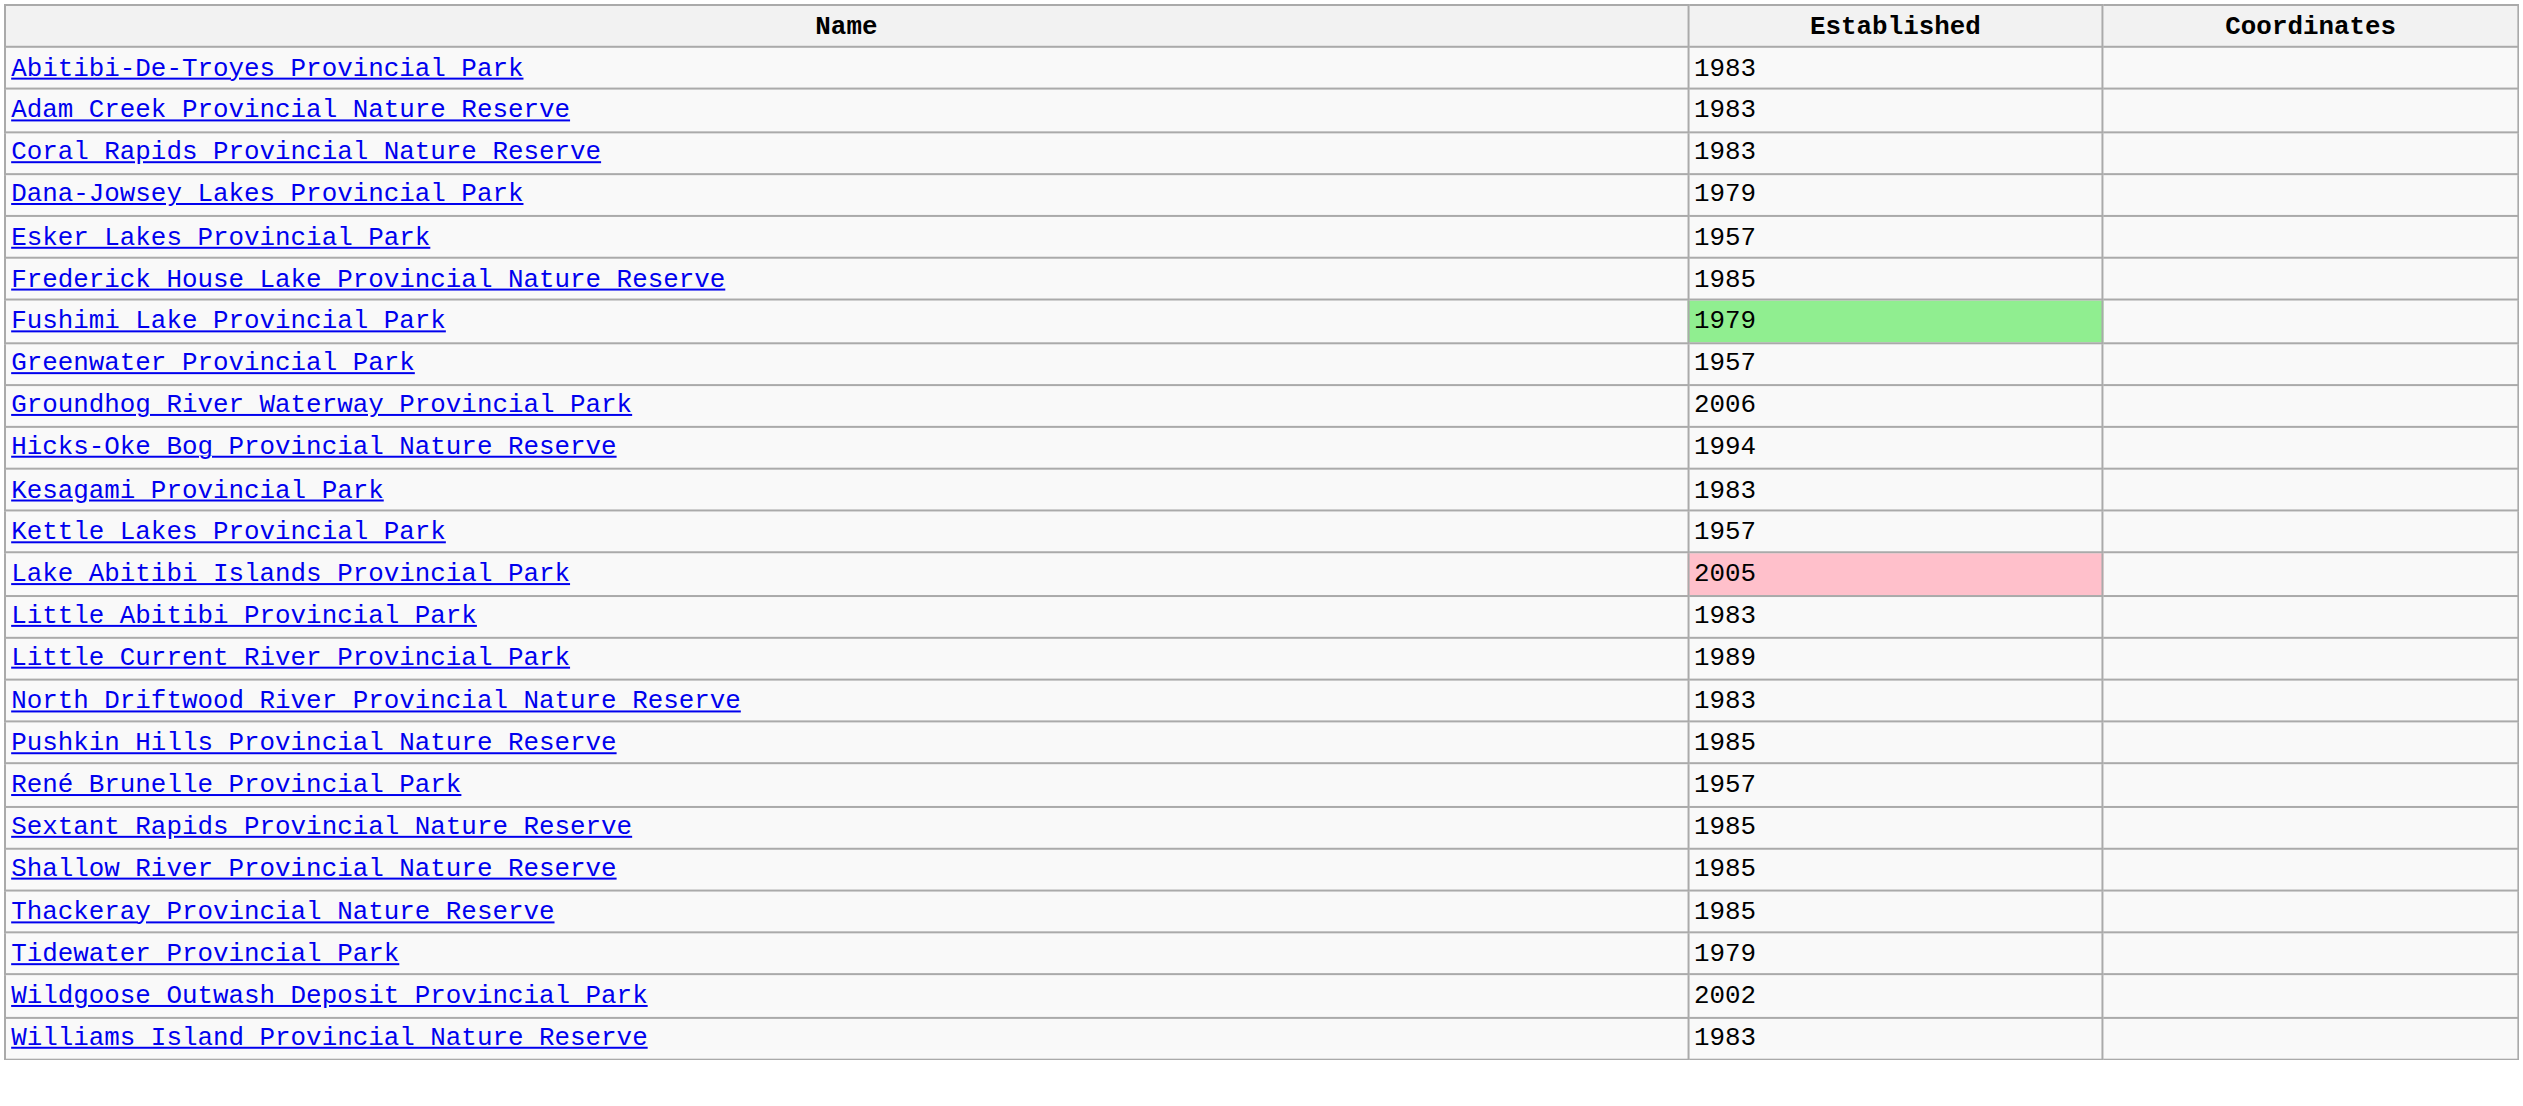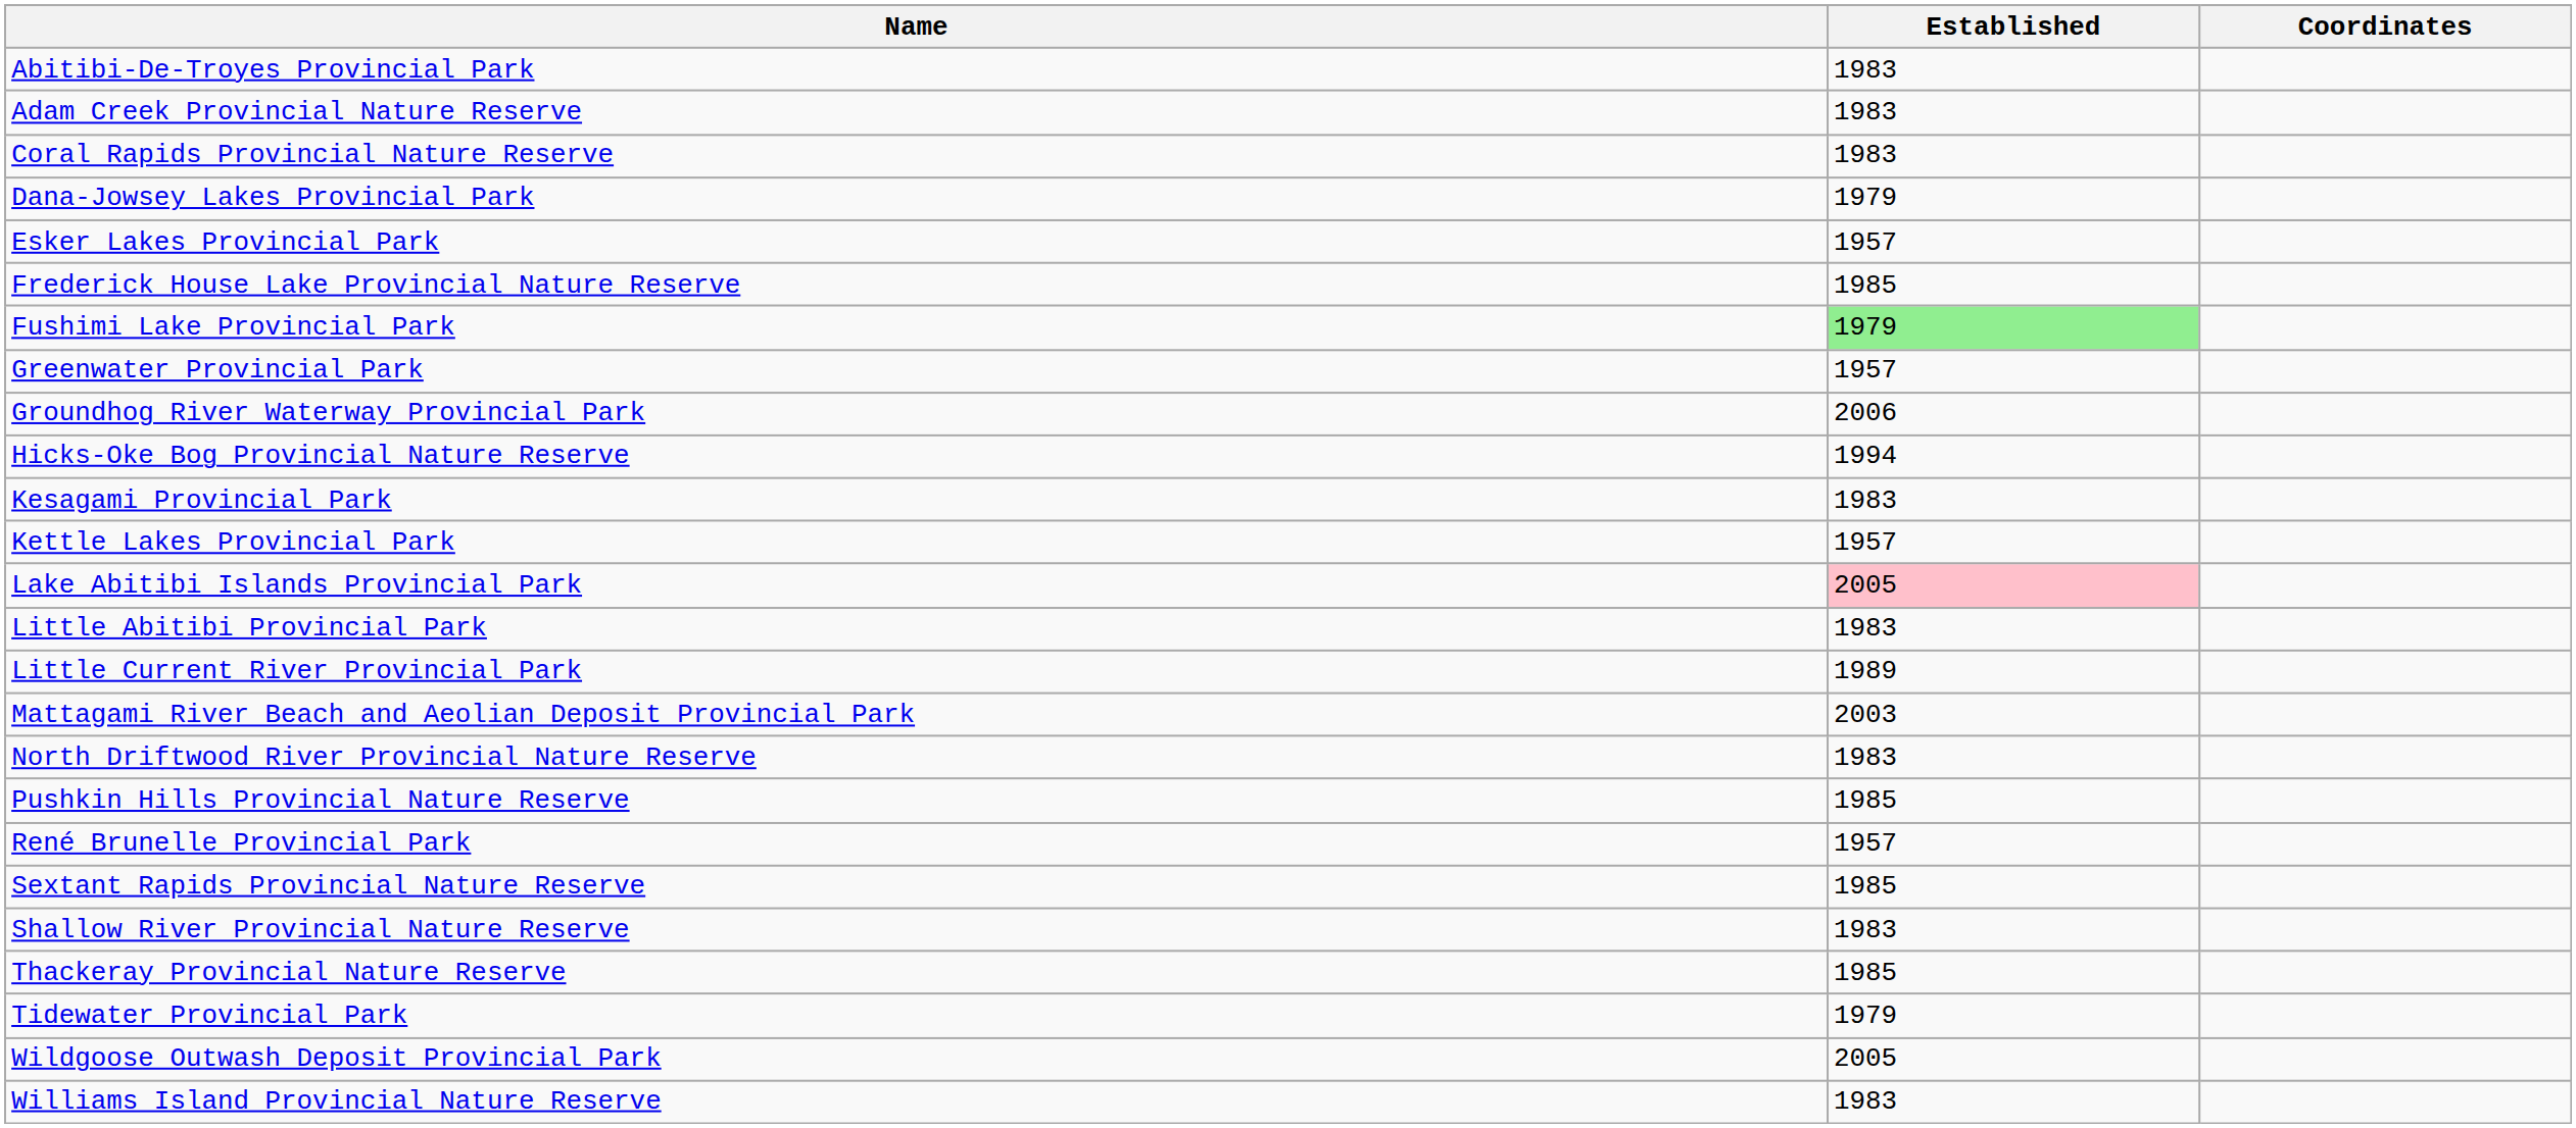 <table class='wikitable sortable' style="width:100%">
 <tr>
 <th>Name</th>
 <th>Established</th>
 <th>Coordinates</th>
 </tr>
 <tr>
 <td><a href='#'>Abitibi-De-Troyes Provincial Park</a></td>
 <td>1983</td>
 <td></td>
 </tr>
 <tr>
 <td><a href='#'>Adam Creek Provincial Nature Reserve</a></td>
 <td>1983</td>
 <td></td>
 </tr>
 <tr>
 <td><a href='#'>Coral Rapids Provincial Nature Reserve</a></td>
 <td>1983</td>
 <td></td>
 </tr>
 <tr>
 <td><a href='#'>Dana-Jowsey Lakes Provincial Park</a></td>
 <td>1979</td>
 <td></td>
 </tr>
 <tr>
 <td><a href='#'>Esker Lakes Provincial Park</a></td>
 <td>1957</td>
 <td></td>
 </tr>
 <tr>
 <td><a href='#'>Frederick House Lake Provincial Nature Reserve</a></td>
 <td>1985</td>
 <td></td>
 </tr>
 <tr>
 <td><a href='#'>Fushimi Lake Provincial Park</a></td>
 <td style="background: lightgreen;">1979</td>
 <td></td>
 </tr>
 <tr>
 <td><a href='#'>Greenwater Provincial Park</a></td>
 <td>1957</td>
 <td></td>
 </tr>
 <tr>
 <td><a href='#'>Groundhog River Waterway Provincial Park</a></td>
 <td>2006</td>
 <td></td>
 </tr>
 <tr>
 <td><a href='#'>Hicks-Oke Bog Provincial Nature Reserve</a></td>
 <td>1994</td>
 <td></td>
 </tr>
 <tr>
 <td><a href='#'>Kesagami Provincial Park</a></td>
 <td>1983</td>
 <td></td>
 </tr>
 <tr>
 <td><a href='#'>Kettle Lakes Provincial Park</a></td>
 <td>1957</td>
 <td></td>
 </tr>
 <tr>
 <td><a href='#'>Lake Abitibi Islands Provincial Park</a></td>
 <td style="background: pink;">2005</td>
 <td></td>
 </tr>
 <tr>
 <td><a href='#'>Little Abitibi Provincial Park</a></td>
 <td>1983</td>
 <td></td>
 </tr>
 <tr>
 <td><a href='#'>Little Current River Provincial Park</a></td>
 <td>1989</td>
 <td></td>
 </tr>
 <tr>
+<td><a href='#'>Mattagami River Beach and Aeolian Deposit Provincial Park</a></td>
+<td>2003</td>
+<td></td>
+</tr>
+<tr>
 <td><a href='#'>North Driftwood River Provincial Nature Reserve</a></td>
 <td>1983</td>
 <td></td>
 </tr>
 <tr>
 <td><a href='#'>Pushkin Hills Provincial Nature Reserve</a></td>
 <td>1985</td>
 <td></td>
 </tr>
 <tr>
 <td><a href='#'>René Brunelle Provincial Park</a></td>
 <td>1957</td>
 <td></td>
 </tr>
 <tr>
 <td><a href='#'>Sextant Rapids Provincial Nature Reserve</a></td>
 <td>1985</td>
 <td></td>
 </tr>
 <tr>
 <td><a href='#'>Shallow River Provincial Nature Reserve</a></td>
-<td>1985</td>
+<td>1983</td>
 <td></td>
 </tr>
 <tr>
 <td><a href='#'>Thackeray Provincial Nature Reserve</a></td>
 <td>1985</td>
 <td></td>
 </tr>
 <tr>
 <td><a href='#'>Tidewater Provincial Park</a></td>
 <td>1979</td>
 <td></td>
 </tr>
 <tr>
 <td><a href='#'>Wildgoose Outwash Deposit Provincial Park</a></td>
-<td>2002</td>
+<td>2005</td>
 <td></td>
 </tr>
 <tr>
 <td><a href='#'>Williams Island Provincial Nature Reserve</a></td>
 <td>1983</td>
 <td></td>
 </tr>
 </table>
